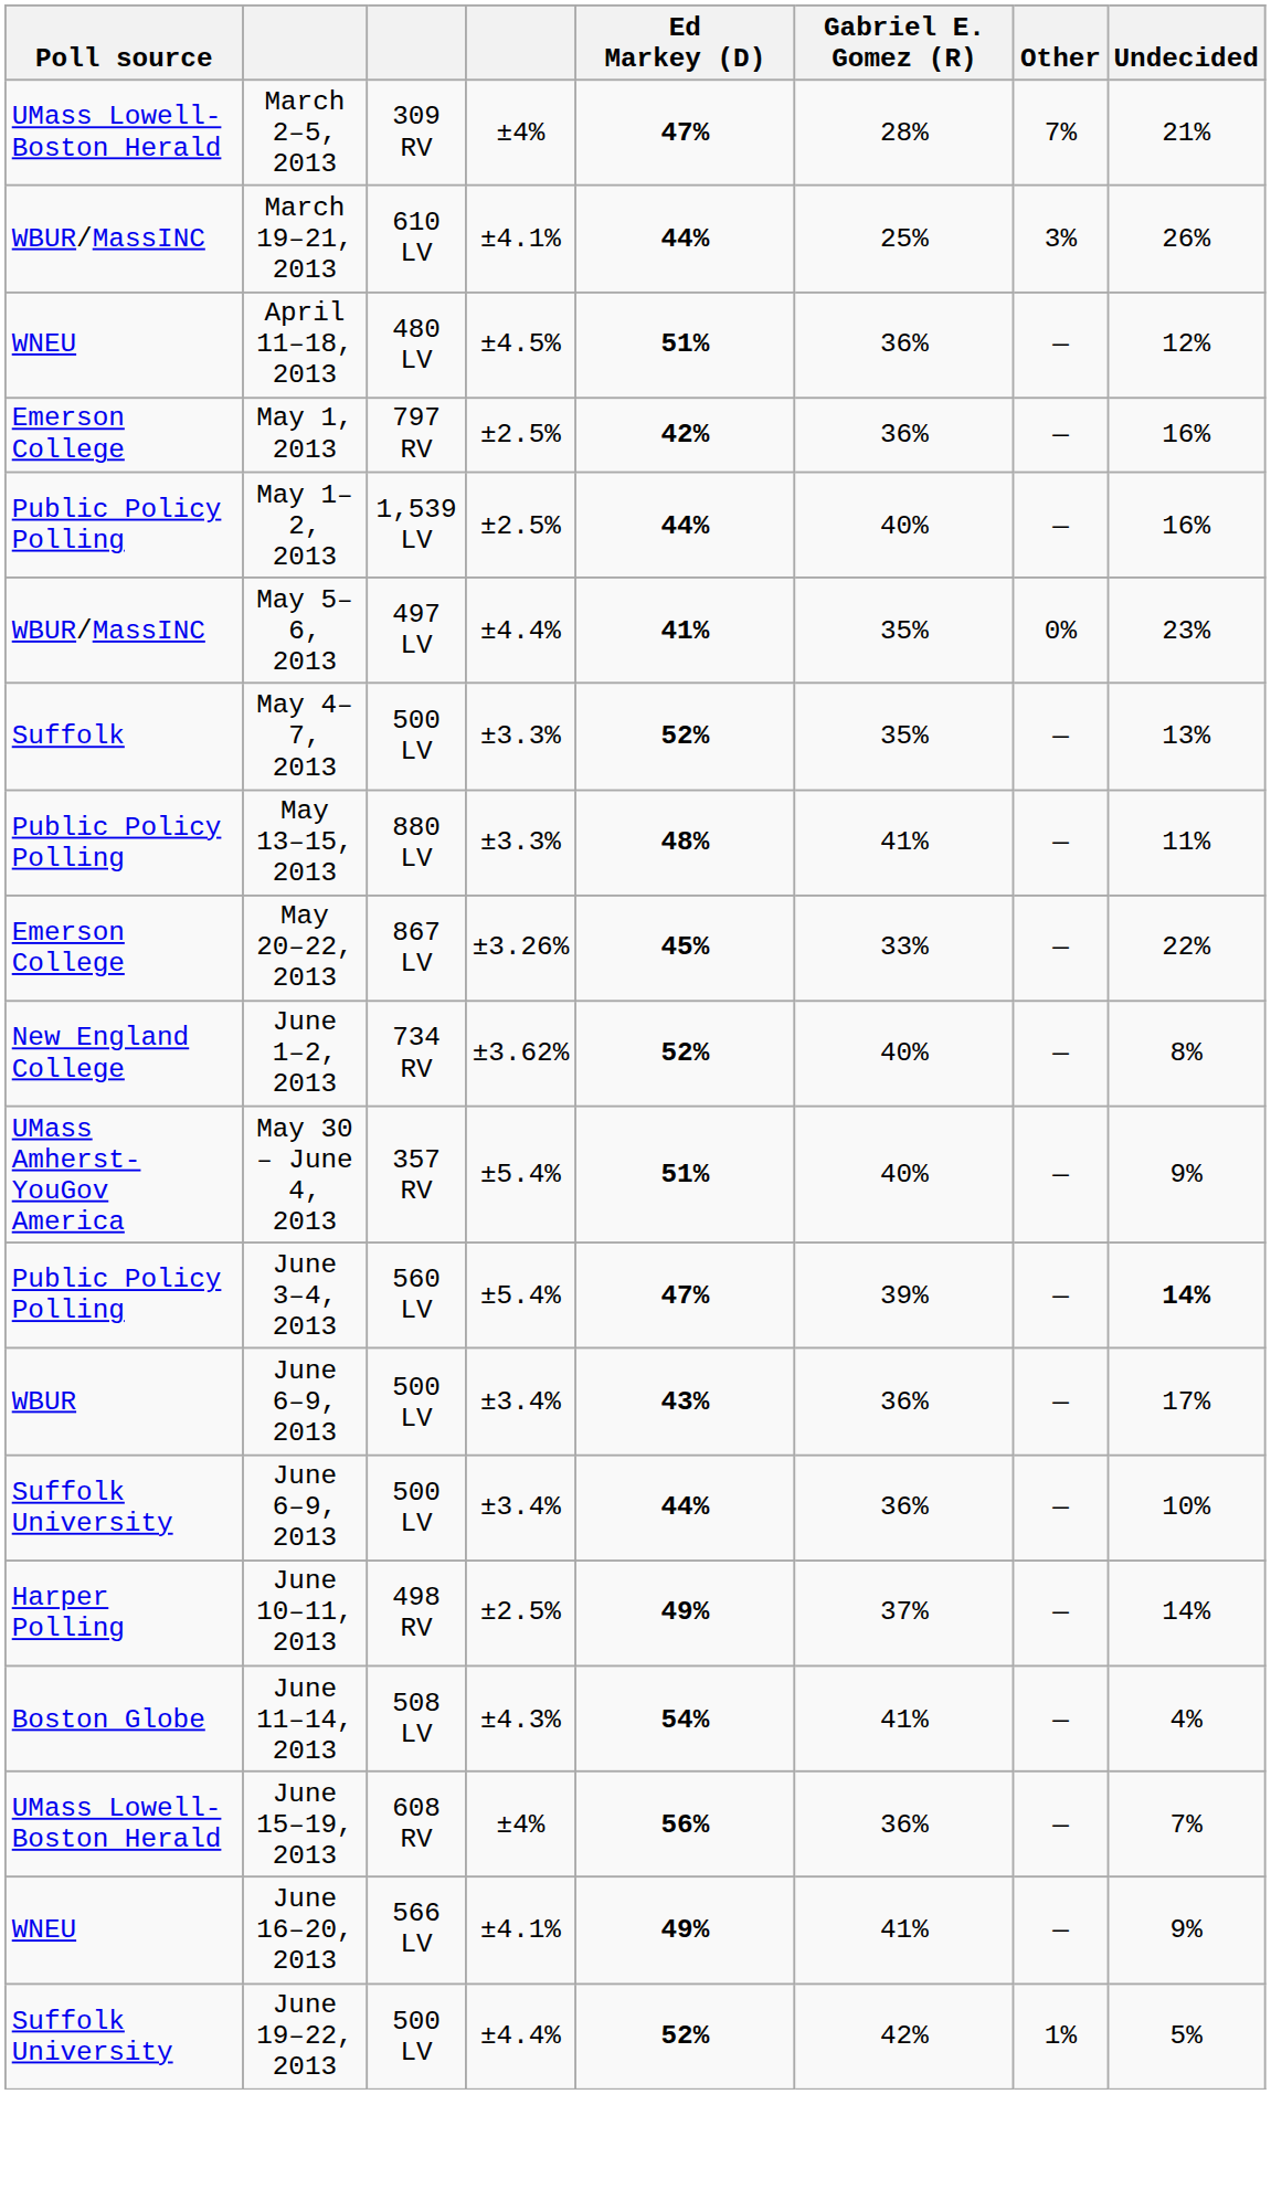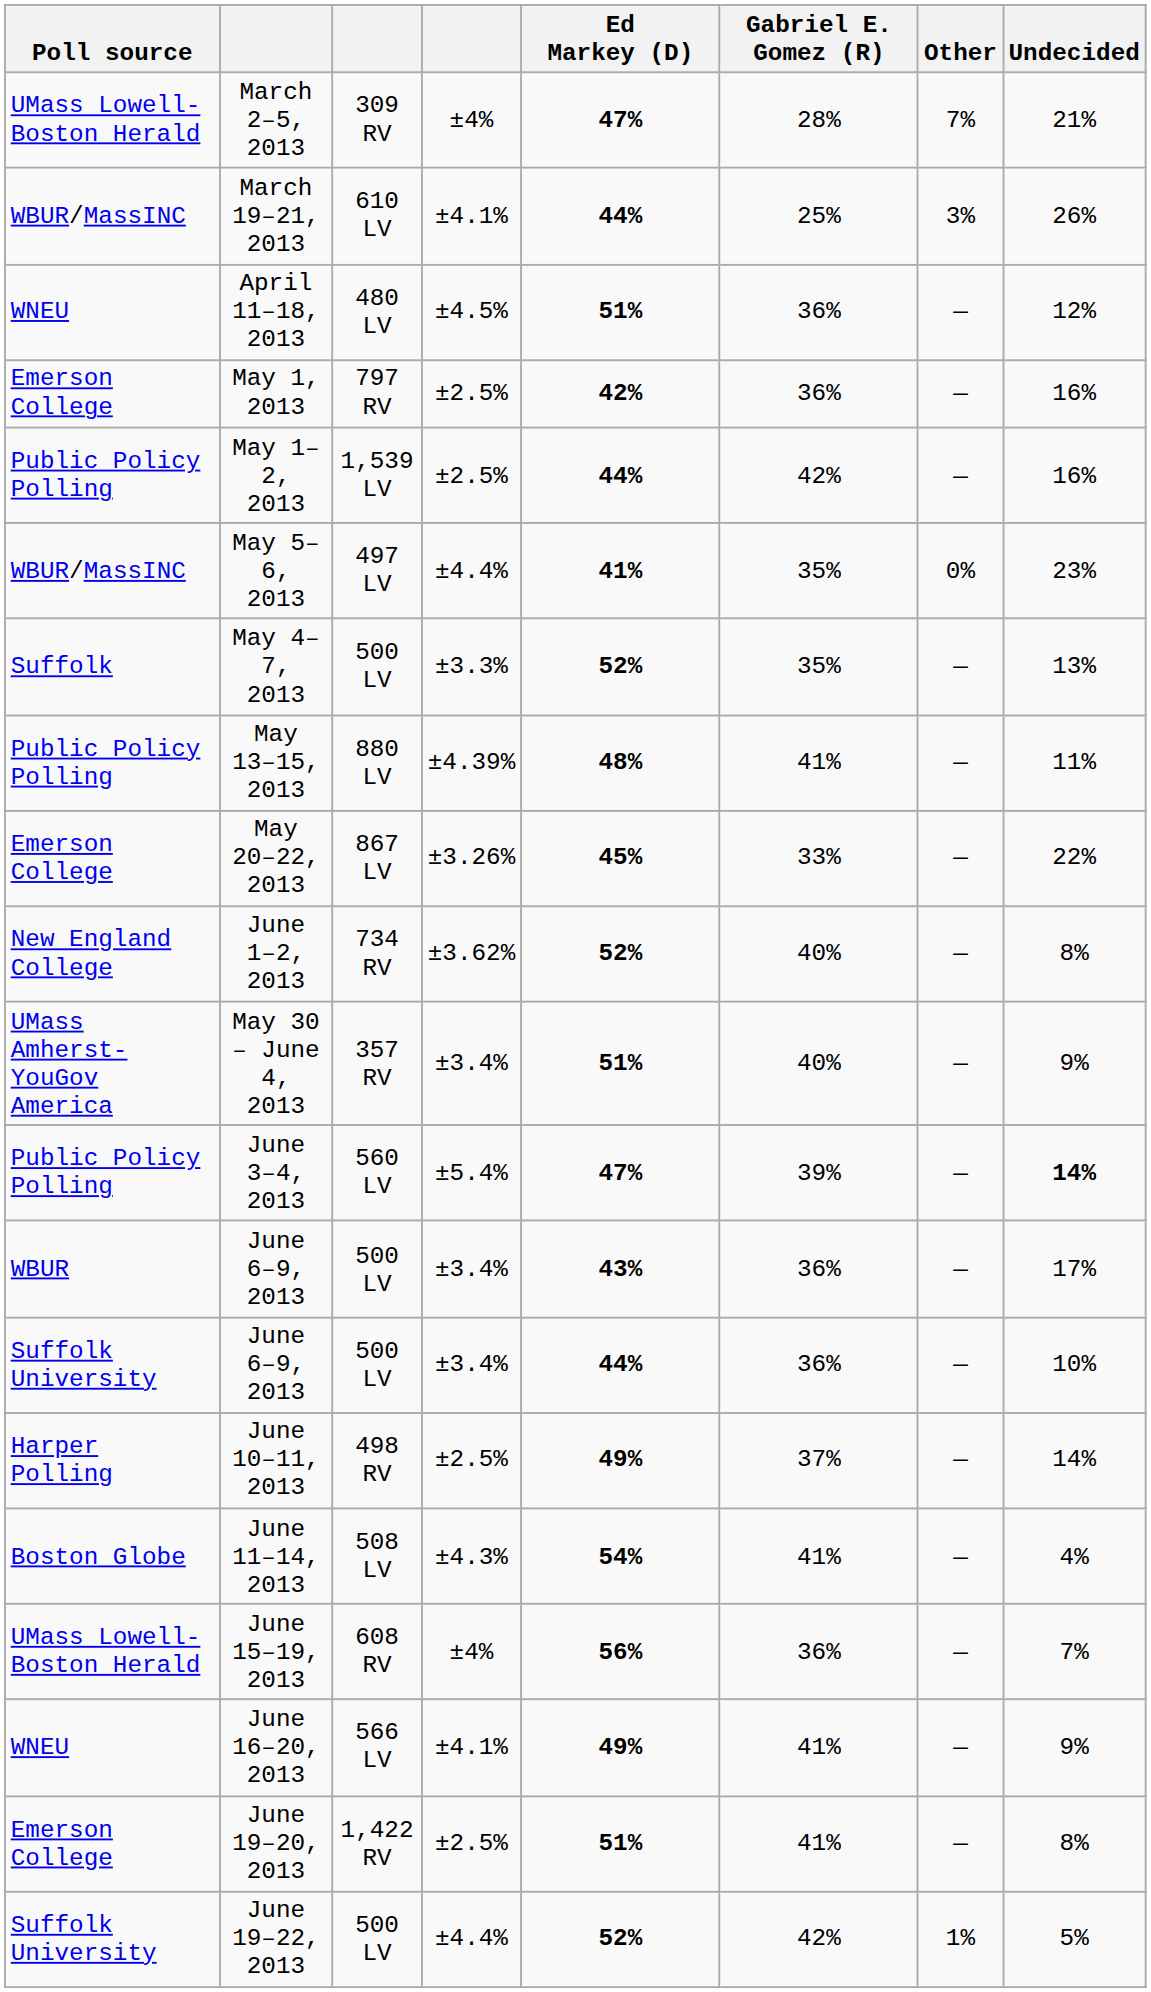 <table class="wikitable" style="text-align:center">
 <tr valign= bottom>
 <th>Poll source</th>
 <th></th>
 <th></th>
 <th></th>
 <th style="width:100px;">Ed<br>Markey (D)</th>
 <th style="width:100px;">Gabriel E.<br>Gomez (R)</th>
 <th>Other</th>
 <th>Undecided</th>
 </tr>
 <tr>
 <td align=left><a href='#'>UMass Lowell-Boston Herald</a></td>
 <td>March 2–5, 2013</td>
 <td>309 RV</td>
 <td>±4%</td>
 <td><strong>47%</strong></td>
 <td>28%</td>
 <td>7%</td>
 <td>21%</td>
 </tr>
 <tr>
 <td align=left><a href='#'>WBUR</a>/<a href='#'>MassINC</a></td>
 <td>March 19–21, 2013</td>
 <td>610 LV</td>
 <td>±4.1%</td>
 <td><strong>44%</strong></td>
 <td>25%</td>
 <td>3%</td>
 <td>26%</td>
 </tr>
 <tr>
 <td align=left><a href='#'>WNEU</a></td>
 <td>April 11–18, 2013</td>
 <td>480 LV</td>
 <td>±4.5%</td>
 <td><strong>51%</strong></td>
 <td>36%</td>
 <td>—</td>
 <td>12%</td>
 </tr>
 <tr>
 <td align=left><a href='#'>Emerson College</a></td>
 <td>May 1, 2013</td>
 <td>797 RV</td>
 <td>±2.5%</td>
 <td><strong>42%</strong></td>
 <td>36%</td>
 <td>—</td>
 <td>16%</td>
 </tr>
 <tr>
 <td align=left><a href='#'>Public Policy Polling</a></td>
 <td>May 1–2, 2013</td>
 <td>1,539 LV</td>
 <td>±2.5%</td>
 <td><strong>44%</strong></td>
-<td>40%</td>
+<td>42%</td>
 <td>—</td>
 <td>16%</td>
 </tr>
 <tr>
 <td align=left><a href='#'>WBUR</a>/<a href='#'>MassINC</a></td>
 <td>May 5–6, 2013</td>
 <td>497 LV</td>
 <td>±4.4%</td>
 <td><strong>41%</strong></td>
 <td>35%</td>
 <td>0%</td>
 <td>23%</td>
 </tr>
 <tr>
 <td align=left><a href='#'>Suffolk</a></td>
 <td>May 4–7, 2013</td>
 <td>500 LV</td>
 <td>±3.3%</td>
 <td><strong>52%</strong></td>
 <td>35%</td>
 <td>—</td>
 <td>13%</td>
 </tr>
 <tr>
 <td align=left><a href='#'>Public Policy Polling</a></td>
 <td>May 13–15, 2013</td>
 <td>880 LV</td>
-<td>±3.3%</td>
+<td>±4.39%</td>
 <td><strong>48%</strong></td>
 <td>41%</td>
 <td>—</td>
 <td>11%</td>
 </tr>
 <tr>
 <td align=left><a href='#'>Emerson College</a></td>
 <td>May 20–22, 2013</td>
 <td>867 LV</td>
 <td>±3.26%</td>
 <td><strong>45%</strong></td>
 <td>33%</td>
 <td>—</td>
 <td>22%</td>
 </tr>
 <tr>
 <td align=left><a href='#'>New England College</a></td>
 <td>June 1–2, 2013</td>
 <td>734 RV</td>
 <td>±3.62%</td>
 <td><strong>52%</strong></td>
 <td>40%</td>
 <td>—</td>
 <td>8%</td>
 </tr>
 <tr>
 <td align=left><a href='#'>UMass Amherst-YouGov America</a></td>
 <td>May 30 – June 4, 2013</td>
 <td>357 RV</td>
-<td>±5.4%</td>
+<td>±3.4%</td>
 <td><strong>51%</strong></td>
 <td>40%</td>
 <td>—</td>
 <td>9%</td>
 </tr>
 <tr>
 <td align=left><a href='#'>Public Policy Polling</a></td>
 <td>June 3–4, 2013</td>
 <td>560 LV</td>
 <td>±5.4%</td>
 <td><strong>47%</strong></td>
 <td>39%</td>
 <td>—</td>
 <td><strong>14%</strong></td>
 </tr>
 <tr>
 <td align=left><a href='#'>WBUR</a></td>
 <td>June 6–9, 2013</td>
 <td>500 LV</td>
 <td>±3.4%</td>
 <td><strong>43%</strong></td>
 <td>36%</td>
 <td>—</td>
 <td>17%</td>
 </tr>
 <tr>
 <td align=left><a href='#'>Suffolk University</a></td>
 <td>June 6–9, 2013</td>
 <td>500 LV</td>
 <td>±3.4%</td>
 <td><strong>44%</strong></td>
 <td>36%</td>
 <td>—</td>
 <td>10%</td>
 </tr>
 <tr>
 <td align=left><a href='#'>Harper Polling</a></td>
 <td>June 10–11, 2013</td>
 <td>498 RV</td>
 <td>±2.5%</td>
 <td><strong>49%</strong></td>
 <td>37%</td>
 <td>—</td>
 <td>14%</td>
 </tr>
 <tr>
 <td align=left><a href='#'>Boston Globe</a></td>
 <td>June 11–14, 2013</td>
 <td>508 LV</td>
 <td>±4.3%</td>
 <td><strong>54%</strong></td>
 <td>41%</td>
 <td>—</td>
 <td>4%</td>
 </tr>
 <tr>
 <td align=left><a href='#'>UMass Lowell-Boston Herald</a></td>
 <td>June 15–19, 2013</td>
 <td>608 RV</td>
 <td>±4%</td>
 <td><strong>56%</strong></td>
 <td>36%</td>
 <td>—</td>
 <td>7%</td>
 </tr>
 <tr>
 <td align=left><a href='#'>WNEU</a></td>
 <td>June 16–20, 2013</td>
 <td>566 LV</td>
 <td>±4.1%</td>
 <td><strong>49%</strong></td>
 <td>41%</td>
 <td>—</td>
 <td>9%</td>
 </tr>
 <tr>
+<td align=left><a href='#'>Emerson College</a></td>
+<td>June 19–20, 2013</td>
+<td>1,422 RV</td>
+<td>±2.5%</td>
+<td><strong>51%</strong></td>
+<td>41%</td>
+<td>—</td>
+<td>8%</td>
+</tr>
+<tr>
 <td align=left><a href='#'>Suffolk University</a></td>
 <td>June 19–22, 2013</td>
 <td>500 LV</td>
 <td>±4.4%</td>
 <td><strong>52%</strong></td>
 <td>42%</td>
 <td>1%</td>
 <td>5%</td>
 </tr>
 </table>
